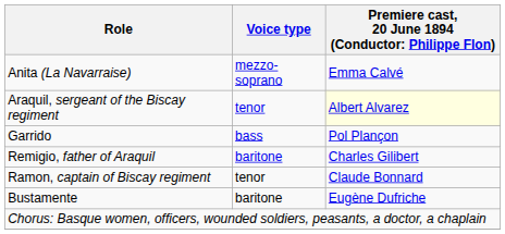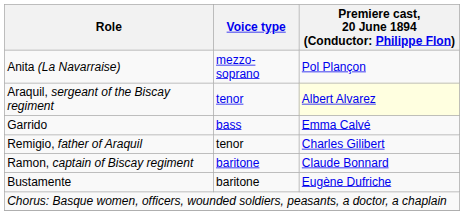 <table class="wikitable">
 <tr>
 <th>Role</th>
 <th><a href='#'>Voice type</a></th>
 <th>Premiere cast, 20 June 1894<br>(Conductor: <a href='#'>Philippe&nbsp;Flon</a>)</th>
 </tr>
 <tr>
 <td>Anita <em>(La Navarraise)</em></td>
 <td><a href='#'>mezzo-soprano</a></td>
-<td><a href='#'>Emma Calvé</a></td>
+<td><a href='#'>Pol Plançon</a></td>
 </tr>
 <tr>
 <td>Araquil, <em>sergeant of the Biscay regiment</em></td>
 <td><a href='#'>tenor</a></td>
 <td style="background: lightyellow;"><a href='#'>Albert Alvarez</a></td>
 </tr>
 <tr>
 <td>Garrido</td>
 <td><a href='#'>bass</a></td>
-<td><a href='#'>Pol Plançon</a></td>
+<td><a href='#'>Emma Calvé</a></td>
 </tr>
 <tr>
 <td>Remigio, <em>father of Araquil</em></td>
-<td><a href='#'>baritone</a></td>
+<td>tenor</td>
 <td><a href='#'>Charles Gilibert</a></td>
 </tr>
 <tr>
 <td>Ramon, <em>captain of Biscay regiment</em></td>
-<td>tenor</td>
+<td><a href='#'>baritone</a></td>
 <td><a href='#'>Claude Bonnard</a></td>
 </tr>
 <tr>
 <td>Bustamente</td>
 <td>baritone</td>
 <td><a href='#'>Eugène Dufriche</a></td>
 </tr>
 <tr>
 <td colspan="3"><em>Chorus: Basque women, officers, wounded soldiers, peasants, a doctor, a chaplain</em></td>
 </tr>
 <tr>
 </tr>
 </table>
